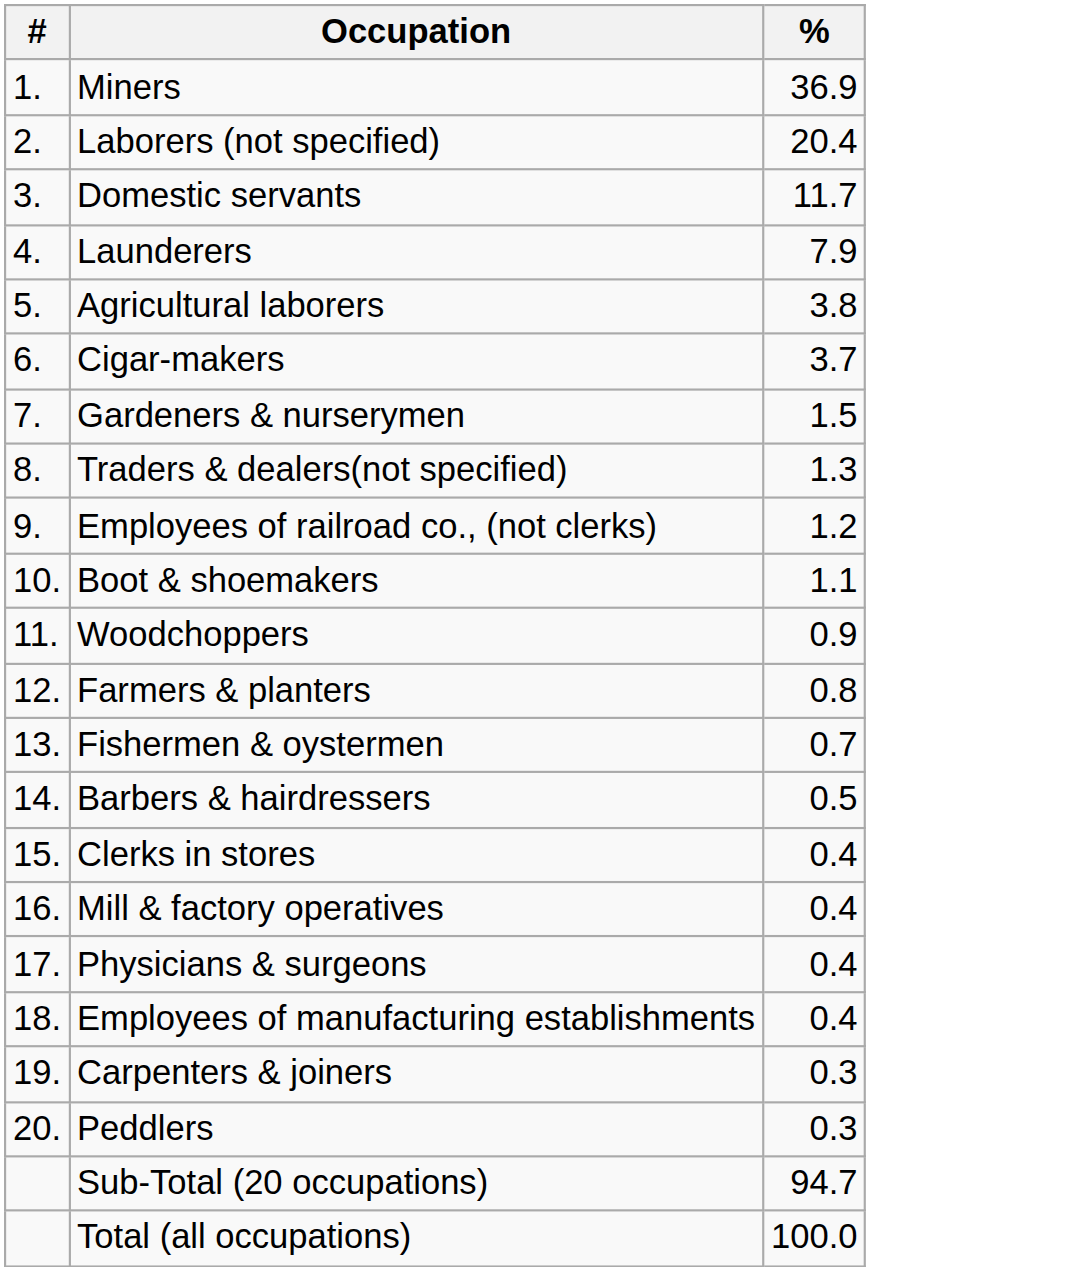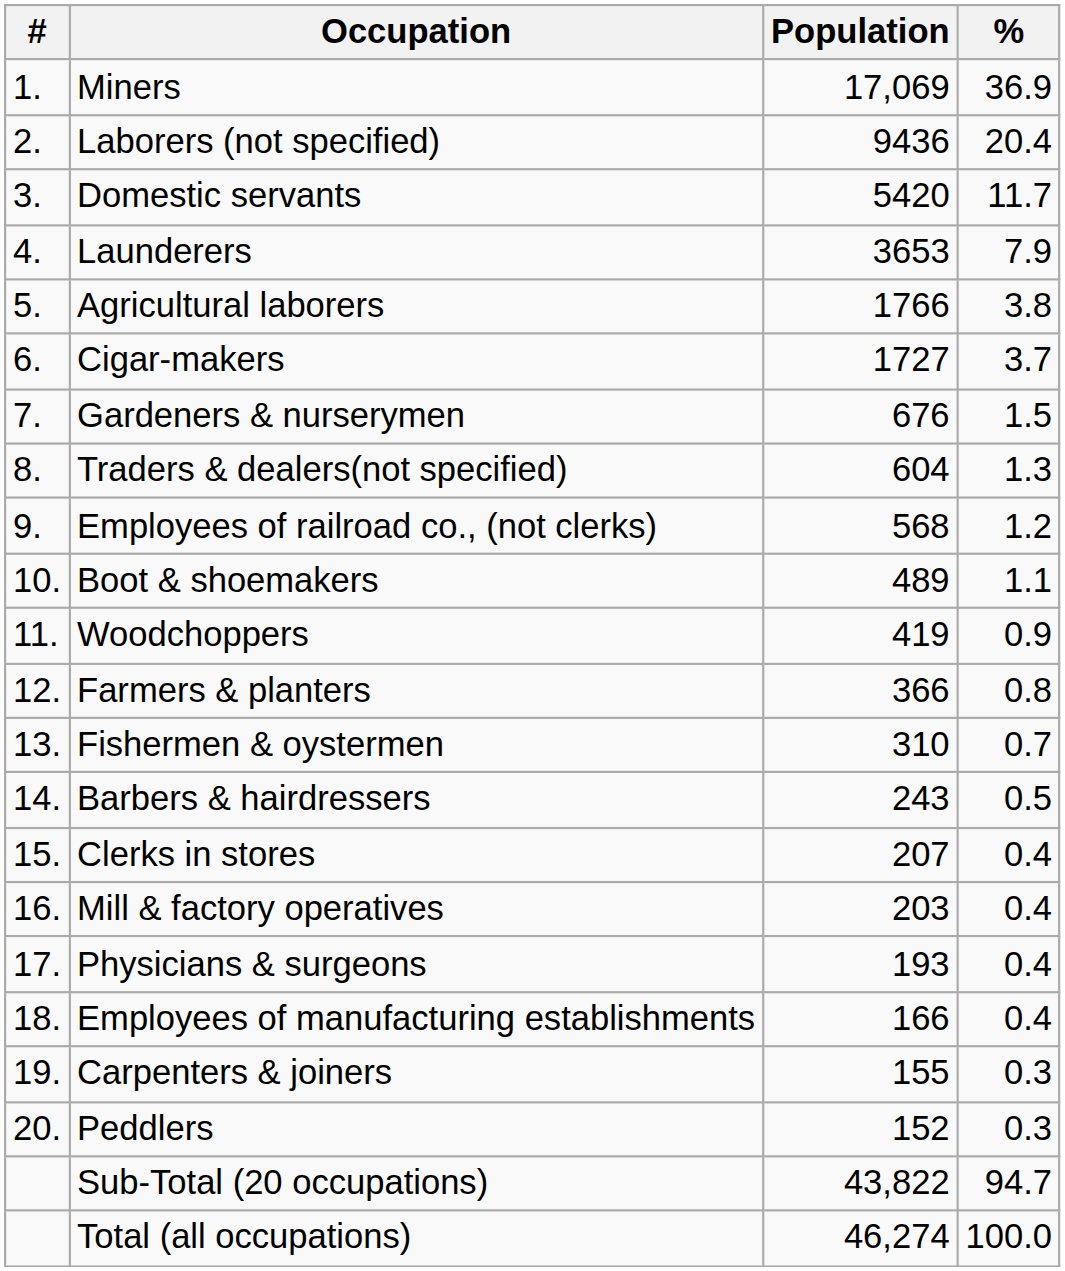 <table class="wikitable" style="border: border-collapse: collapse;">
 <tr>
 <th>#</th>
 <th>Occupation</th>
+<th>Population</th>
 <th>%</th>
 </tr>
 <tr>
 <td>1.</td>
 <td style="text-align:left;">Miners</td>
+<td style="text-align:right;">17,069</td>
 <td style="text-align:right;">36.9</td>
 </tr>
 <tr>
 <td>2.</td>
 <td style="text-align:left;">Laborers (not specified)</td>
+<td style="text-align:right;">9436</td>
 <td style="text-align:right;">20.4</td>
 </tr>
 <tr>
 <td>3.</td>
 <td style="text-align:left;">Domestic servants</td>
+<td style="text-align:right;">5420</td>
 <td style="text-align:right;">11.7</td>
 </tr>
 <tr>
 <td>4.</td>
 <td style="text-align:left;">Launderers</td>
+<td style="text-align:right;">3653</td>
 <td style="text-align:right;">7.9</td>
 </tr>
 <tr>
 <td>5.</td>
 <td style="text-align:left;">Agricultural laborers</td>
+<td style="text-align:right;">1766</td>
 <td style="text-align:right;">3.8</td>
 </tr>
 <tr>
 <td>6.</td>
 <td style="text-align:left;">Cigar-makers</td>
+<td style="text-align:right;">1727</td>
 <td style="text-align:right;">3.7</td>
 </tr>
 <tr>
 <td>7.</td>
 <td style="text-align:left;">Gardeners & nurserymen</td>
+<td style="text-align:right;">676</td>
 <td style="text-align:right;">1.5</td>
 </tr>
 <tr>
 <td>8.</td>
 <td style="text-align:left;">Traders & dealers(not specified)</td>
+<td style="text-align:right;">604</td>
 <td style="text-align:right;">1.3</td>
 </tr>
 <tr>
 <td>9.</td>
 <td style="text-align:left;">Employees of railroad co., (not clerks)</td>
+<td style="text-align:right;">568</td>
 <td style="text-align:right;">1.2</td>
 </tr>
 <tr>
 <td>10.</td>
 <td style="text-align:left;">Boot & shoemakers</td>
+<td style="text-align:right;">489</td>
 <td style="text-align:right;">1.1</td>
 </tr>
 <tr>
 <td>11.</td>
 <td style="text-align:left;">Woodchoppers</td>
+<td style="text-align:right;">419</td>
 <td style="text-align:right;">0.9</td>
 </tr>
 <tr>
 <td>12.</td>
 <td style="text-align:left;">Farmers & planters</td>
+<td style="text-align:right;">366</td>
 <td style="text-align:right;">0.8</td>
 </tr>
 <tr>
 <td>13.</td>
 <td style="text-align:left;">Fishermen & oystermen</td>
+<td style="text-align:right;">310</td>
 <td style="text-align:right;">0.7</td>
 </tr>
 <tr>
 <td>14.</td>
 <td style="text-align:left;">Barbers & hairdressers</td>
+<td style="text-align:right;">243</td>
 <td style="text-align:right;">0.5</td>
 </tr>
 <tr>
 <td>15.</td>
 <td style="text-align:left;">Clerks in stores</td>
+<td style="text-align:right;">207</td>
 <td style="text-align:right;">0.4</td>
 </tr>
 <tr>
 <td>16.</td>
 <td style="text-align:left;">Mill & factory operatives</td>
+<td style="text-align:right;">203</td>
 <td style="text-align:right;">0.4</td>
 </tr>
 <tr>
 <td>17.</td>
 <td style="text-align:left;">Physicians & surgeons</td>
+<td style="text-align:right;">193</td>
 <td style="text-align:right;">0.4</td>
 </tr>
 <tr>
 <td>18.</td>
 <td style="text-align:left;">Employees of manufacturing establishments</td>
+<td style="text-align:right;">166</td>
 <td style="text-align:right;">0.4</td>
 </tr>
 <tr>
 <td>19.</td>
 <td style="text-align:left;">Carpenters & joiners</td>
+<td style="text-align:right;">155</td>
 <td style="text-align:right;">0.3</td>
 </tr>
 <tr>
 <td>20.</td>
 <td style="text-align:left;">Peddlers</td>
+<td style="text-align:right;">152</td>
 <td style="text-align:right;">0.3</td>
 </tr>
 <tr>
 <td></td>
 <td style="text-align:left;">Sub-Total (20 occupations)</td>
+<td style="text-align:right;">43,822</td>
 <td style="text-align:right;">94.7</td>
 </tr>
 <tr>
 <td></td>
 <td style="text-align:left;">Total (all occupations)</td>
+<td style="text-align:right;">46,274</td>
 <td style="text-align:right;">100.0</td>
 </tr>
 </table>
